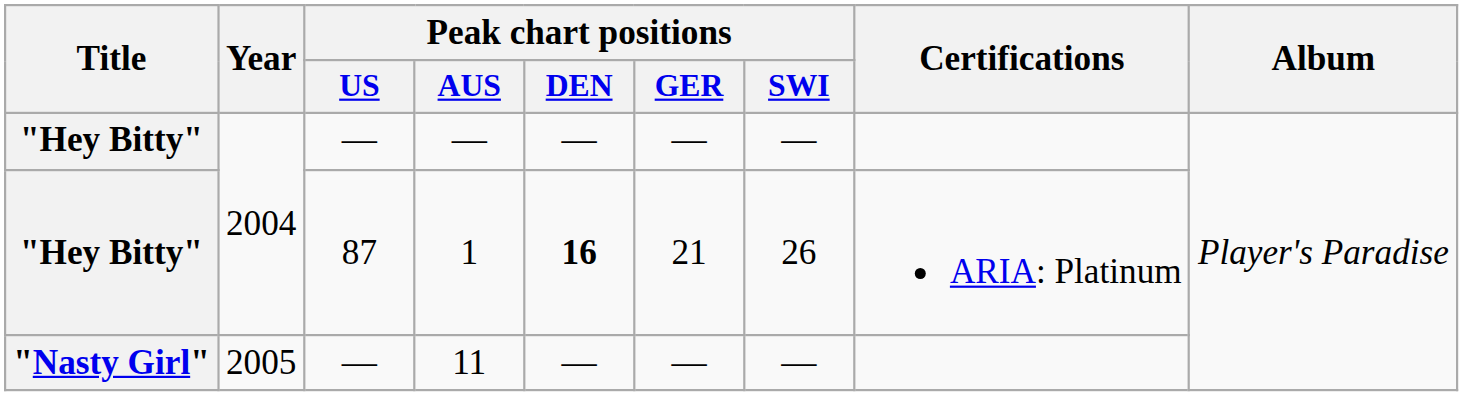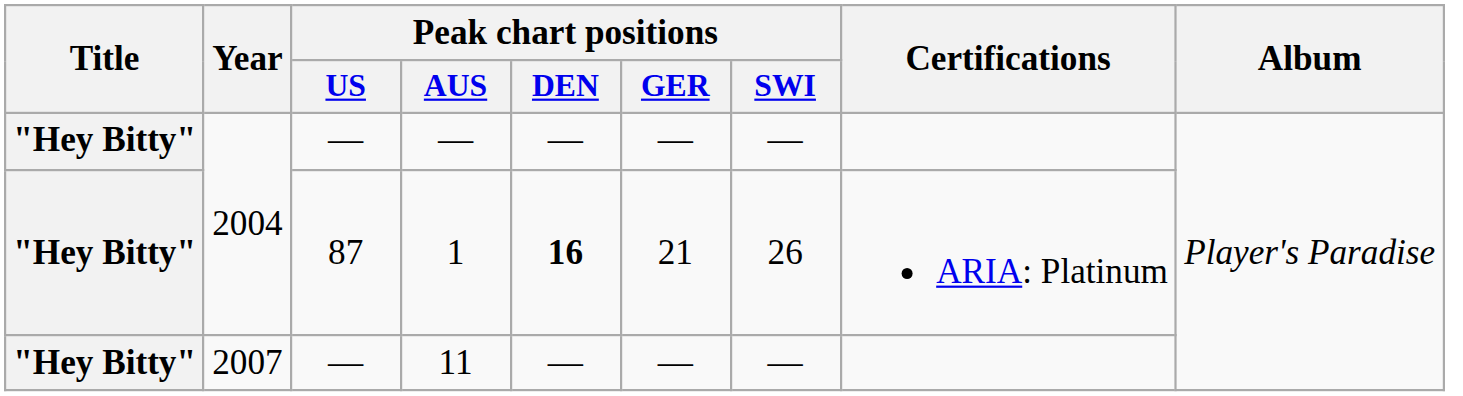 <table class="wikitable plainrowheaders" style="text-align:center;">
 <tr>
 <th scope="col" rowspan="2">Title</th>
 <th scope="col" rowspan="2">Year</th>
 <th scope="col" colspan="5">Peak chart positions</th>
 <th scope="col" rowspan="2">Certifications</th>
 <th scope="col" rowspan="2">Album</th>
 </tr>
 <tr>
 <th scope="col" style="width:3em;font-size:90%;"><a href='#'>US</a><br></th>
 <th scope="col" style="width:3em;font-size:90%;"><a href='#'>AUS</a><br></th>
 <th scope="col" style="width:3em;font-size:90%;"><a href='#'>DEN</a><br></th>
 <th scope="col" style="width:3em;font-size:90%;"><a href='#'>GER</a><br></th>
 <th scope="col" style="width:3em;font-size:90%;"><a href='#'>SWI</a><br></th>
 </tr>
 <tr>
 <th scope="row">"Hey Bitty"</th>
 <td rowspan="2">2004</td>
 <td>—</td>
 <td>—</td>
 <td>—</td>
 <td>—</td>
 <td>—</td>
 <td></td>
 <td rowspan="3"><em>Player's Paradise</em></td>
 </tr>
 <tr>
 <th scope="row">"Hey Bitty" </th>
 <td>87</td>
 <td>1</td>
 <td><strong>16</strong></td>
 <td>21</td>
 <td>26</td>
 <td><br><ul><li><a href='#'>ARIA</a>: Platinum</li></ul></td>
 </tr>
 <tr>
-<th scope="row">"<a href='#'>Nasty Girl</a>"</th>
-<td>2005</td>
+<th scope="row">"Hey Bitty" </th>
+<td>2007</td>
 <td>—</td>
 <td>11</td>
 <td>—</td>
 <td>—</td>
 <td>—</td>
 <td></td>
 </tr>
 </table>
